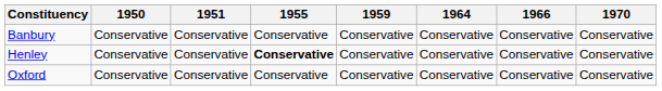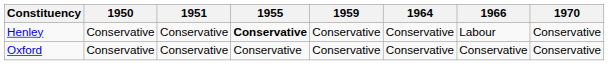 <table class="wikitable sortable">
 <tr>
 <th>Constituency</th>
 <th>1950</th>
 <th>1951</th>
 <th>1955</th>
 <th>1959</th>
 <th>1964</th>
 <th>1966</th>
 <th>1970</th>
 </tr>
 <tr>
-<td><a href='#'>Banbury</a></td>
-<td bgcolor=>Conservative</td>
-<td bgcolor=>Conservative</td>
-<td bgcolor=>Conservative</td>
-<td bgcolor=>Conservative</td>
-<td bgcolor=>Conservative</td>
-<td bgcolor=>Conservative</td>
-<td bgcolor=>Conservative</td>
-</tr>
-<tr>
 <td><a href='#'>Henley</a></td>
 <td bgcolor=>Conservative</td>
 <td bgcolor=>Conservative</td>
 <td bgcolor=><strong>Conservative</strong></td>
 <td bgcolor=>Conservative</td>
 <td bgcolor=>Conservative</td>
-<td bgcolor=>Conservative</td>
+<td bgcolor=>Labour</td>
 <td bgcolor=>Conservative</td>
 </tr>
 <tr>
 <td><a href='#'>Oxford</a></td>
 <td bgcolor=>Conservative</td>
 <td bgcolor=>Conservative</td>
 <td bgcolor=>Conservative</td>
 <td bgcolor=>Conservative</td>
 <td bgcolor=>Conservative</td>
 <td bgcolor=>Conservative</td>
 <td bgcolor=>Conservative</td>
 </tr>
 </table>
